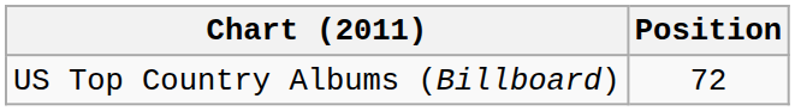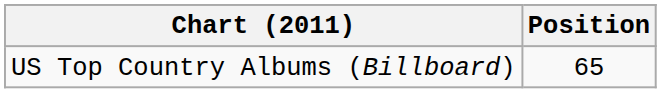 <table class="wikitable">
 <tr>
 <th>Chart (2011)</th>
 <th>Position</th>
 </tr>
 <tr>
 <td>US Top Country Albums (<em>Billboard</em>)</td>
-<td align="center">72</td>
+<td align="center">65</td>
 </tr>
 </table>
